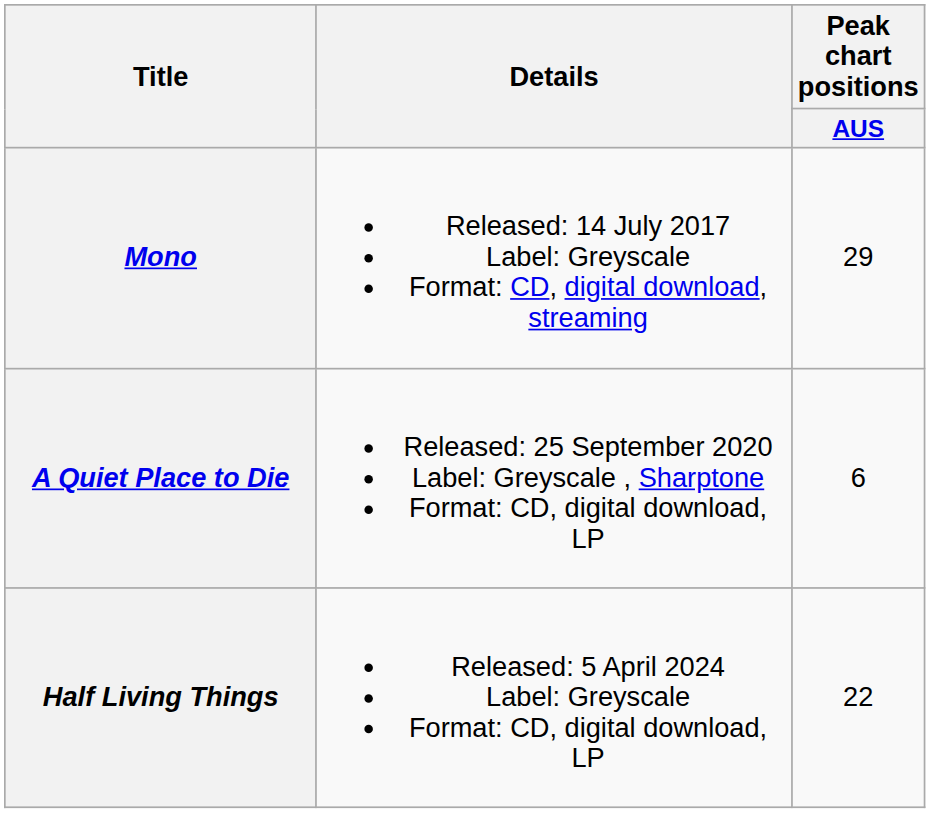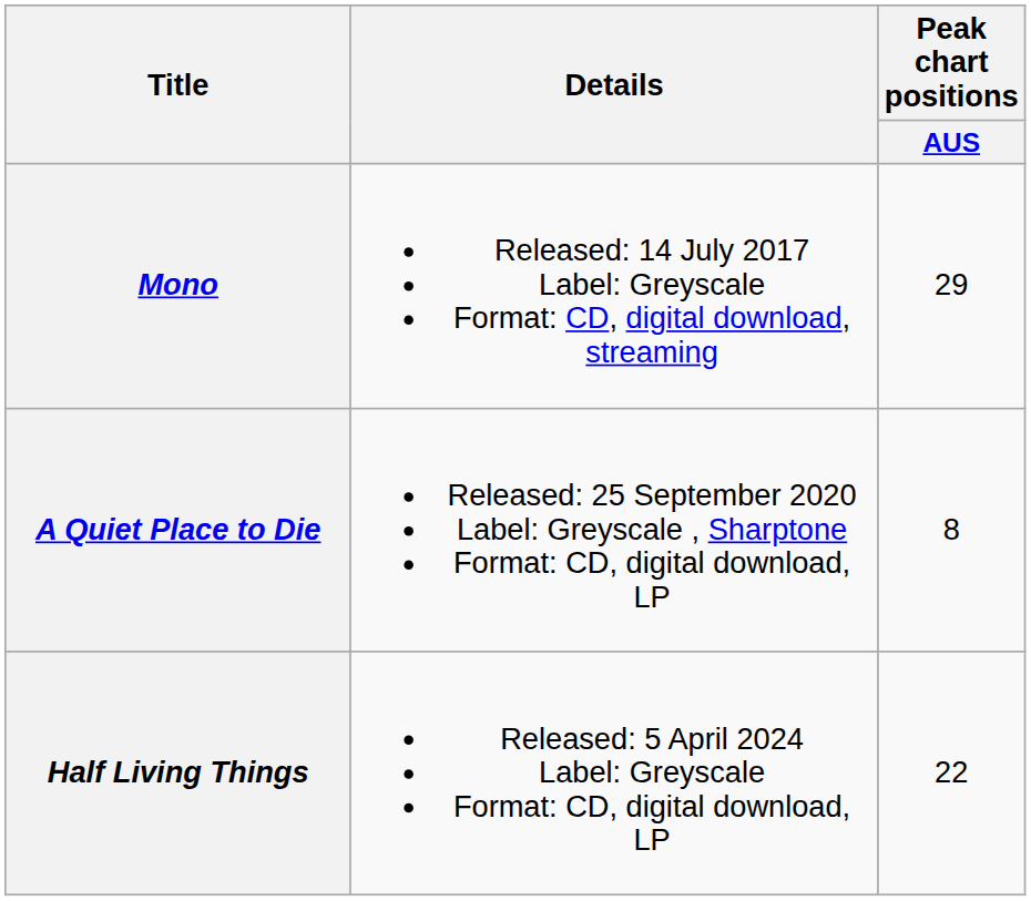 <table class="wikitable plainrowheaders" style="text-align:center;" border="1">
 <tr>
 <th scope="col" rowspan="2" style="width:11em;">Title</th>
 <th scope="col" rowspan="2" style="width:17em;">Details</th>
 <th scope="col" colspan="1">Peak chart positions</th>
 </tr>
 <tr>
 <th scope="col" style="width:3em;font-size:90%;"><a href='#'>AUS</a><br></th>
 </tr>
 <tr>
 <th scope="row"><em><a href='#'>Mono</a></em></th>
 <td><br><ul><li>Released: 14 July 2017</li><li>Label: Greyscale </li><li>Format: <a href='#'>CD</a>, <a href='#'>digital download</a>, <a href='#'>streaming</a></li></ul></td>
 <td>29</td>
 </tr>
 <tr>
 <th scope="row"><em><a href='#'>A Quiet Place to Die</a></em></th>
 <td><br><ul><li>Released: 25 September 2020</li><li>Label: Greyscale , <a href='#'>Sharptone</a></li><li>Format: CD, digital download, LP</li></ul></td>
-<td>6</td>
+<td>8</td>
 </tr>
 <tr>
 <th scope="row"><em>Half Living Things</em></th>
 <td><br><ul><li>Released: 5 April 2024</li><li>Label: Greyscale </li><li>Format: CD, digital download, LP</li></ul></td>
 <td>22<br></td>
 </tr>
 </table>
